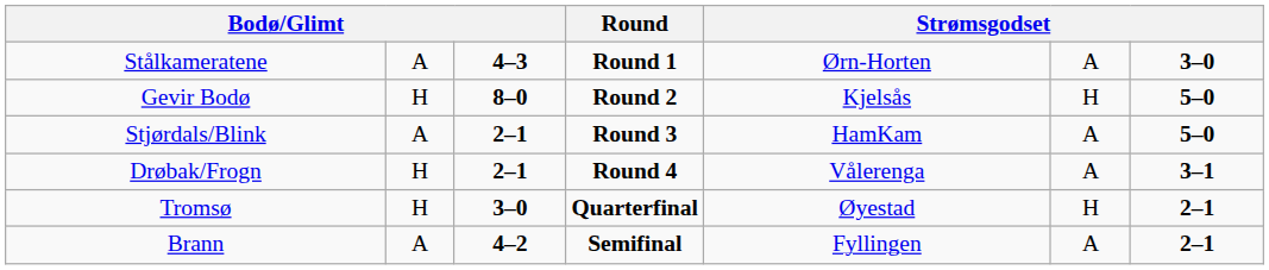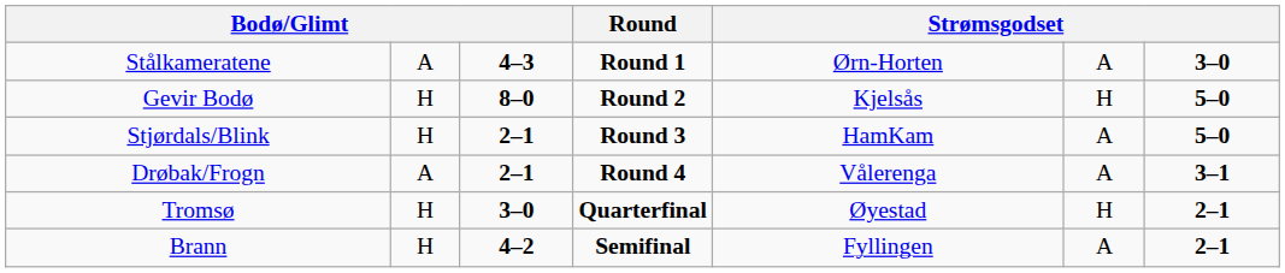 <table border=1 class=wikitable style="text-align:center">
 <tr valign=top>
 <th width=45% colspan=3><a href='#'>Bodø/Glimt</a></th>
 <th width=10%>Round</th>
 <th width=45% colspan=3><a href='#'>Strømsgodset</a></th>
 </tr>
 <tr valign=top>
 <td><a href='#'>Stålkameratene</a></td>
 <td>A</td>
 <td><strong>4–3</strong></td>
 <td><strong>Round 1</strong></td>
 <td><a href='#'>Ørn-Horten</a></td>
 <td>A</td>
 <td><strong>3–0</strong></td>
 </tr>
 <tr valign=top>
 <td><a href='#'>Gevir Bodø</a></td>
 <td>H</td>
 <td><strong>8–0</strong></td>
 <td><strong>Round 2</strong></td>
 <td><a href='#'>Kjelsås</a></td>
 <td>H</td>
 <td><strong>5–0</strong></td>
 </tr>
 <tr valign=top>
 <td><a href='#'>Stjørdals/Blink</a></td>
-<td>A</td>
+<td>H</td>
 <td><strong>2–1</strong></td>
 <td><strong>Round 3</strong></td>
 <td><a href='#'>HamKam</a></td>
 <td>A</td>
 <td><strong>5–0</strong></td>
 </tr>
 <tr valign=top>
 <td><a href='#'>Drøbak/Frogn</a></td>
-<td>H</td>
+<td>A</td>
 <td><strong>2–1</strong></td>
 <td><strong>Round 4</strong></td>
 <td><a href='#'>Vålerenga</a></td>
 <td>A</td>
 <td><strong>3–1</strong></td>
 </tr>
 <tr valign=top>
 <td><a href='#'>Tromsø</a></td>
 <td>H</td>
 <td><strong>3–0</strong></td>
 <td><strong>Quarterfinal</strong></td>
 <td><a href='#'>Øyestad</a></td>
 <td>H</td>
 <td><strong>2–1</strong></td>
 </tr>
 <tr valign=top>
 <td><a href='#'>Brann</a></td>
-<td>A</td>
+<td>H</td>
 <td><strong>4–2</strong></td>
 <td><strong>Semifinal</strong></td>
 <td><a href='#'>Fyllingen</a></td>
 <td>A</td>
 <td><strong>2–1</strong></td>
 </tr>
 </table>
